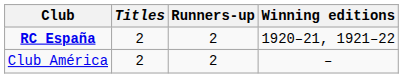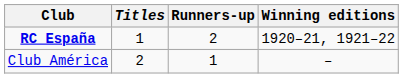 <table class="wikitable" style="text-align: center;">
 <tr>
 <th>Club</th>
 <th><em>Titles</em></th>
 <th>Runners-up</th>
 <th>Winning editions</th>
 </tr>
 <tr>
 <td><strong><a href='#'>RC España</a></strong></td>
-<td>2</td>
+<td>1</td>
 <td>2</td>
 <td>1920–21, 1921–22</td>
 </tr>
 <tr>
 <td><a href='#'>Club América</a></td>
 <td>2</td>
-<td>2</td>
+<td>1</td>
 <td>–</td>
 </tr>
 </table>
